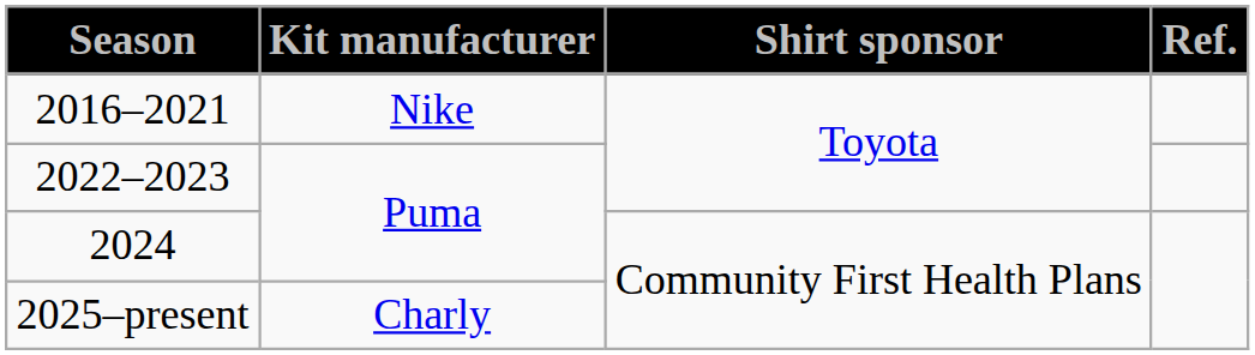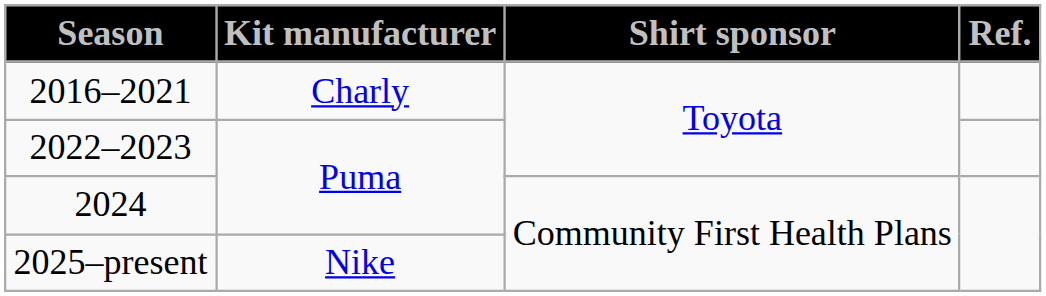 <table class="wikitable" style="text-align: center">
 <tr>
 <th style="background:#000000; color:#c0c0c0;">Season</th>
 <th style="background:#000000; color:#c0c0c0;">Kit manufacturer</th>
 <th style="background:#000000; color:#c0c0c0;">Shirt sponsor</th>
 <th style="background:#000000; color:#c0c0c0;">Ref.</th>
 </tr>
 <tr>
 <td>2016–2021</td>
-<td><a href='#'>Nike</a></td>
+<td><a href='#'>Charly</a></td>
 <td rowspan="2"><a href='#'>Toyota</a></td>
 <td></td>
 </tr>
 <tr>
 <td>2022–2023</td>
 <td rowspan="2"><a href='#'>Puma</a></td>
 <td></td>
 </tr>
 <tr>
 <td>2024</td>
 <td rowspan="2">Community First Health Plans</td>
 <td rowspan="2"></td>
 </tr>
 <tr>
 <td>2025–present</td>
-<td><a href='#'>Charly</a></td>
+<td><a href='#'>Nike</a></td>
 </tr>
 </table>
